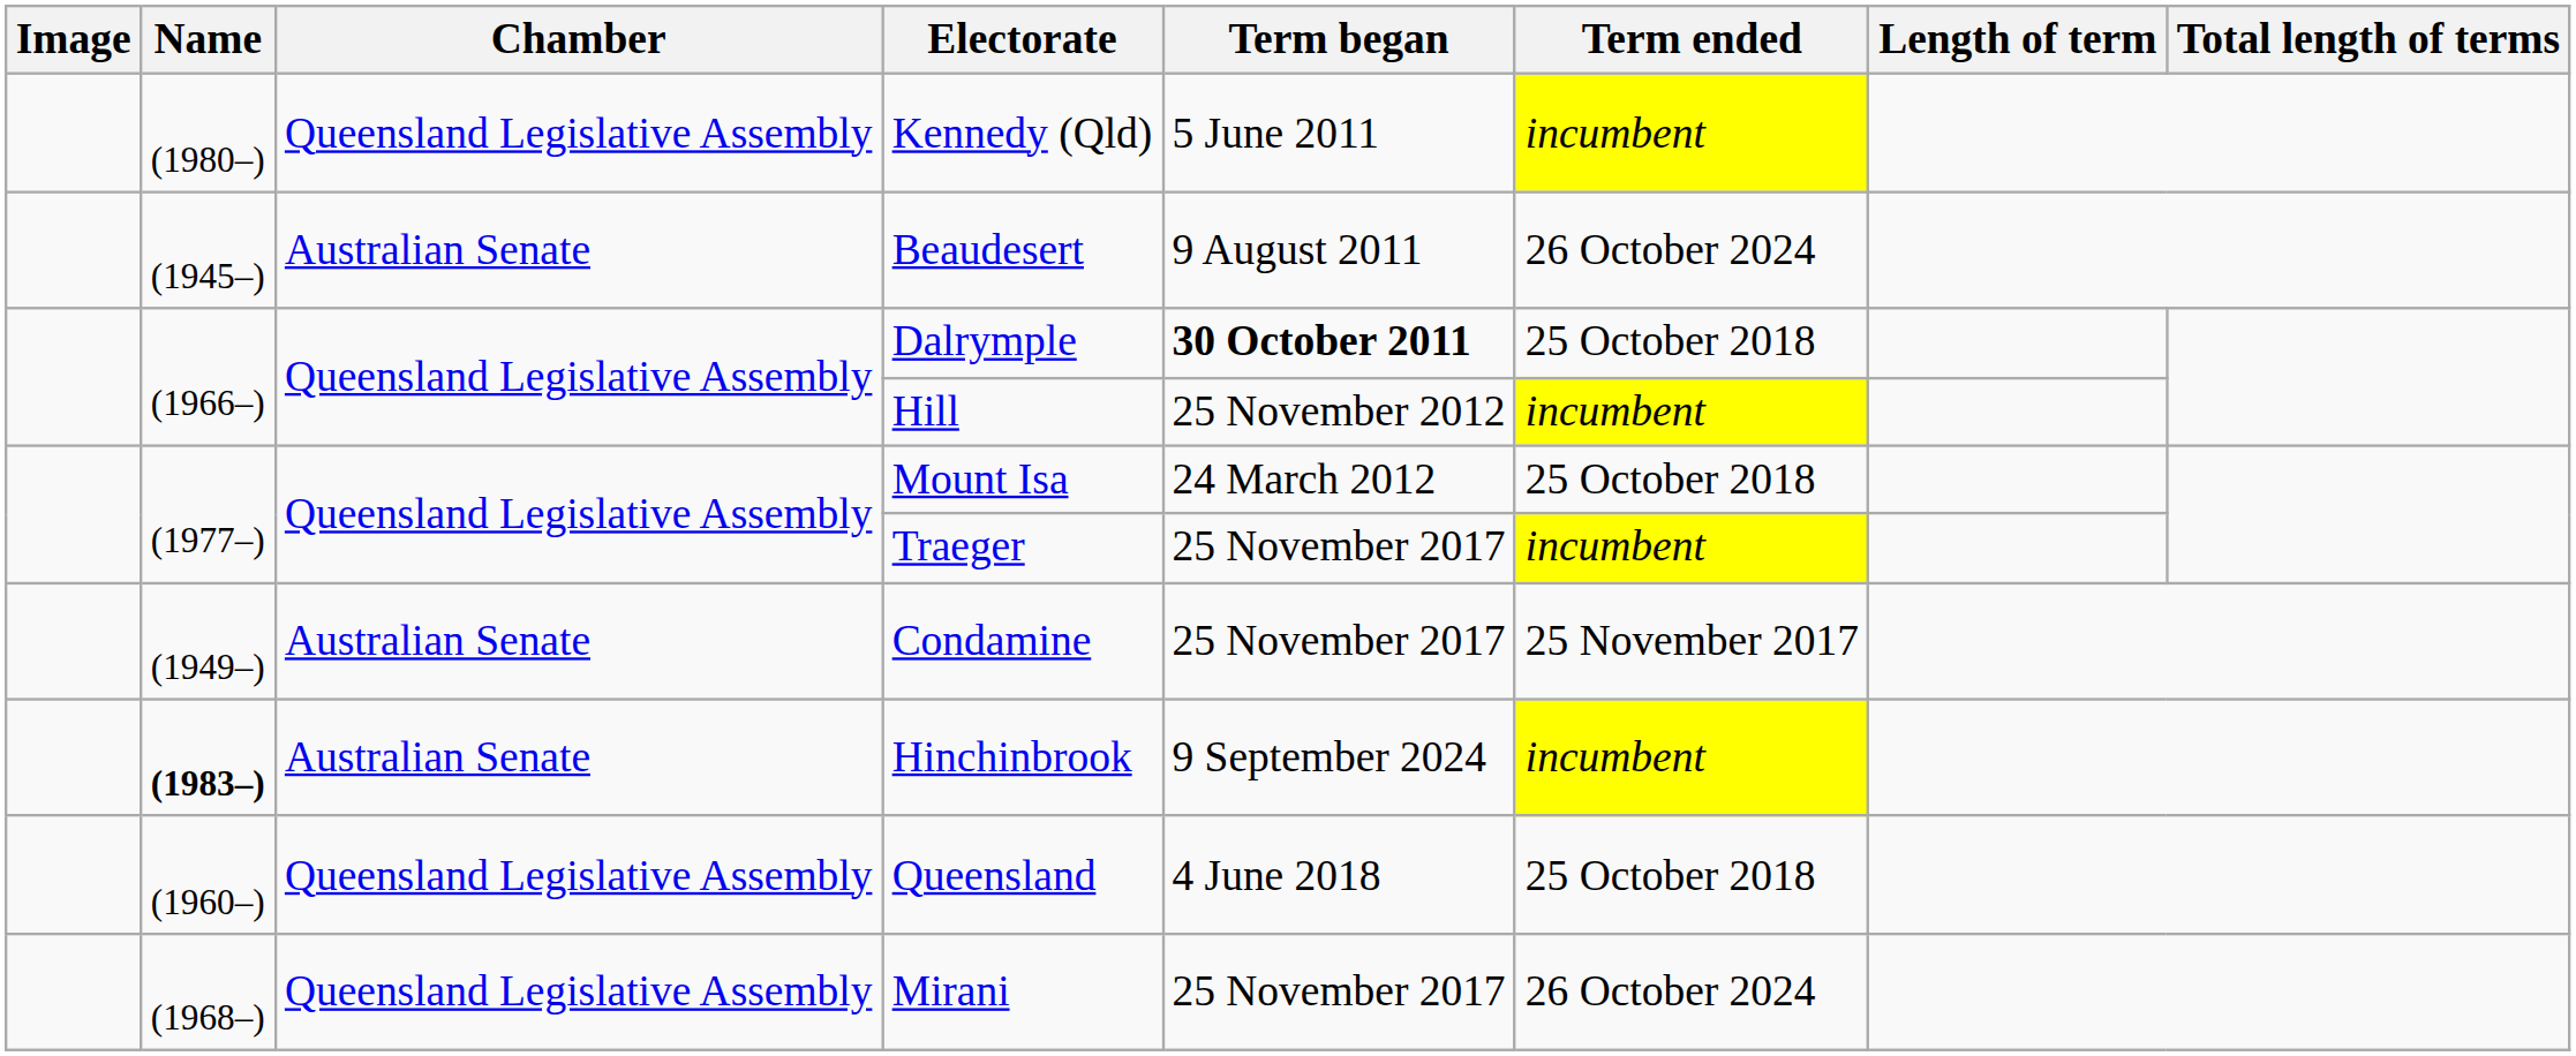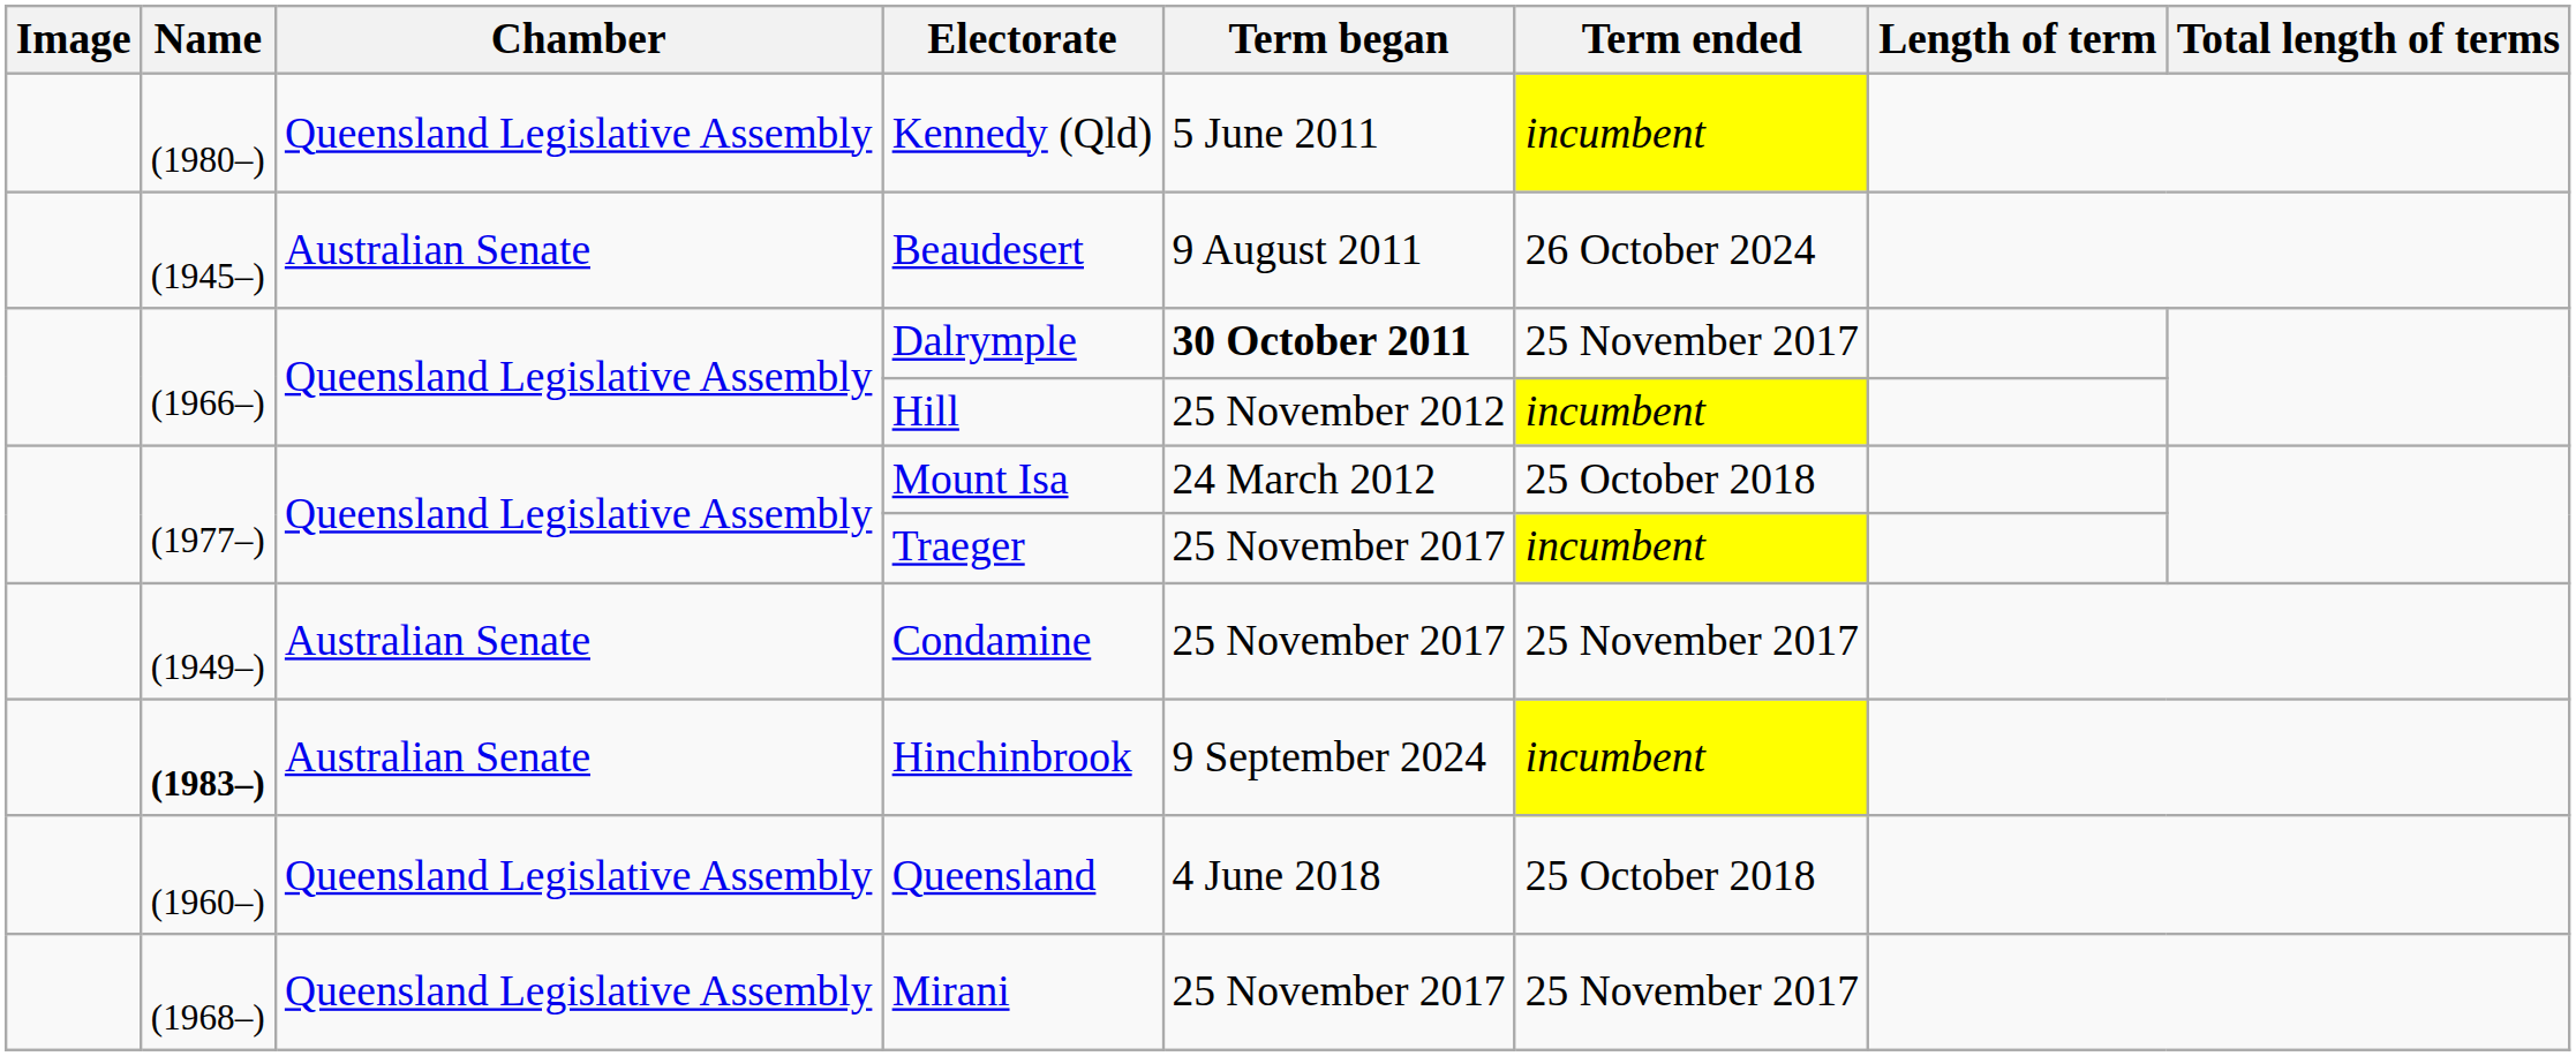 <table class="wikitable sortable">
 <tr>
 <th class=unsortable>Image</th>
 <th>Name</th>
 <th>Chamber</th>
 <th>Electorate</th>
 <th>Term began</th>
 <th>Term ended</th>
 <th>Length of term</th>
 <th>Total length of terms</th>
 </tr>
 <tr>
 <td></td>
 <td><br><small>(1980–)</small></td>
 <td><a href='#'>Queensland Legislative Assembly</a></td>
 <td><a href='#'>Kennedy</a> (Qld)</td>
 <td>5 June 2011</td>
 <td bgcolor=yellow><em>incumbent</em></td>
 <td colspan=2></td>
 </tr>
 <tr>
 <td></td>
 <td><br><small>(1945–)</small></td>
 <td><a href='#'>Australian Senate</a></td>
 <td><a href='#'>Beaudesert</a></td>
 <td>9 August 2011</td>
 <td>26 October 2024</td>
 <td colspan=2></td>
 </tr>
 <tr>
 <td rowspan=2></td>
 <td rowspan=2><br><small>(1966–)</small></td>
 <td rowspan=2><a href='#'>Queensland Legislative Assembly</a></td>
 <td><a href='#'>Dalrymple</a></td>
 <td><strong>30 October 2011</strong></td>
-<td>25 October 2018</td>
+<td>25 November 2017</td>
 <td></td>
 <td rowspan=2></td>
 </tr>
 <tr>
 <td><a href='#'>Hill</a></td>
 <td>25 November 2012</td>
 <td bgcolor=yellow><em>incumbent</em></td>
 <td></td>
 </tr>
 <tr>
 <td rowspan=2></td>
 <td rowspan=2><br><small>(1977–)</small></td>
 <td rowspan=2><a href='#'>Queensland Legislative Assembly</a></td>
 <td><a href='#'>Mount Isa</a></td>
 <td>24 March 2012</td>
 <td>25 October 2018</td>
 <td></td>
 <td rowspan=2></td>
 </tr>
 <tr>
 <td><a href='#'>Traeger</a></td>
 <td>25 November 2017</td>
 <td bgcolor=yellow><em>incumbent</em></td>
 <td></td>
 </tr>
 <tr>
 <td></td>
 <td><br><small>(1949–)</small></td>
 <td><a href='#'>Australian Senate</a></td>
 <td><a href='#'>Condamine</a></td>
 <td>25 November 2017</td>
 <td>25 November 2017</td>
 <td colspan=2></td>
 </tr>
 <tr>
 <td></td>
 <td><strong><br><small>(1983–)</small></strong></td>
 <td><a href='#'>Australian Senate</a></td>
 <td><a href='#'>Hinchinbrook</a></td>
 <td>9 September 2024</td>
 <td bgcolor=yellow><em>incumbent</em></td>
 <td colspan=2></td>
 </tr>
 <tr>
 <td></td>
 <td><br><small>(1960–)</small></td>
 <td><a href='#'>Queensland Legislative Assembly</a></td>
 <td><a href='#'>Queensland</a></td>
 <td>4 June 2018</td>
 <td>25 October 2018</td>
 <td colspan=2></td>
 </tr>
 <tr>
 <td></td>
 <td><br><small>(1968–)</small></td>
 <td><a href='#'>Queensland Legislative Assembly</a></td>
 <td><a href='#'>Mirani</a></td>
 <td>25 November 2017</td>
-<td>26 October 2024</td>
+<td>25 November 2017</td>
 <td colspan=2></td>
 </tr>
 </table>
